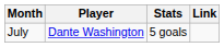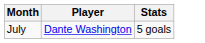 <table class=wikitable>
 <tr>
 <th>Month</th>
 <th>Player</th>
 <th>Stats</th>
-<th>Link</th>
 </tr>
 <tr>
 <td>July</td>
 <td> <a href='#'>Dante Washington</a></td>
 <td>5 goals</td>
-<td></td>
 </tr>
 </table>
